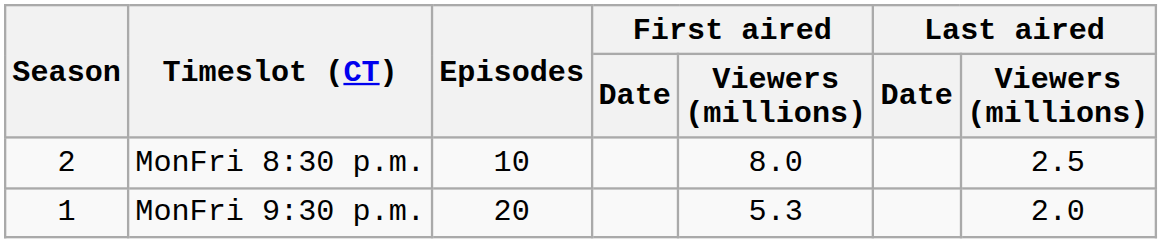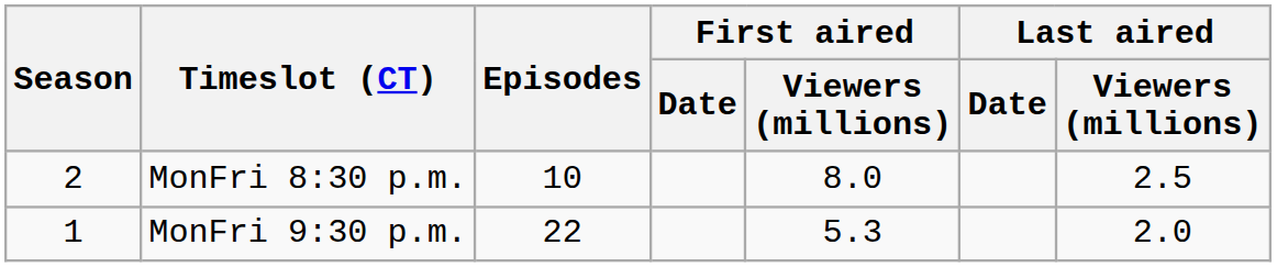 <table class="wikitable" style="text-align: center">
 <tr>
 <th scope="col" rowspan="2">Season</th>
 <th scope="col" rowspan="2">Timeslot (<a href='#'>CT</a>)</th>
 <th scope="col" rowspan="2">Episodes</th>
 <th scope="col" colspan="2">First aired</th>
 <th scope="col" colspan="2">Last aired</th>
 </tr>
 <tr>
 <th scope="col">Date</th>
 <th scope="col">Viewers<br>(millions)</th>
 <th scope="col">Date</th>
 <th scope="col">Viewers<br>(millions)</th>
 </tr>
 <tr>
 <td rowspan="1">2</td>
 <td rowspan="1">MonFri 8:30 p.m.</td>
 <td>10</td>
 <td></td>
 <td>8.0</td>
 <td></td>
 <td>2.5</td>
 </tr>
 <tr>
 <td rowspan="1">1</td>
 <td rowspan="2">MonFri 9:30 p.m.</td>
-<td>20</td>
+<td>22</td>
 <td></td>
 <td>5.3</td>
 <td></td>
 <td>2.0</td>
 </tr>
 </table>
